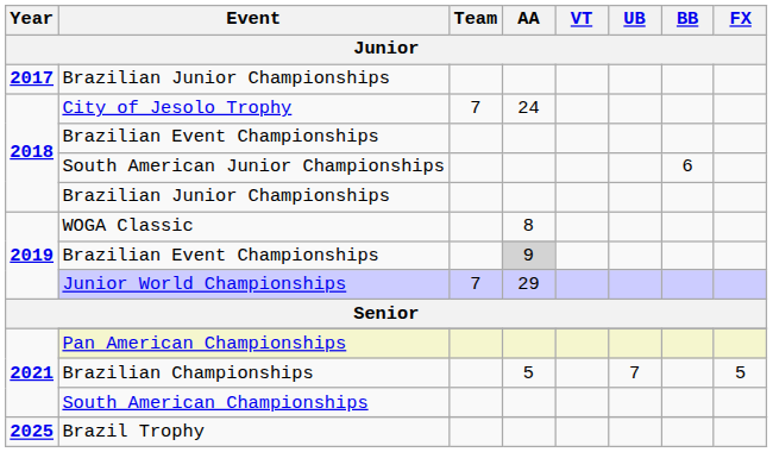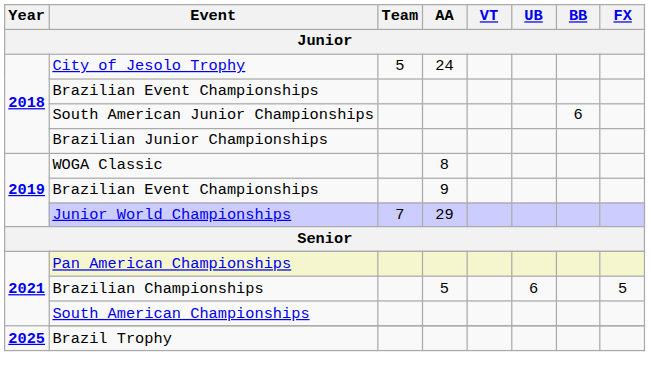 <table class="wikitable" style="text-align:center; font-size:95%;">
 <tr>
 <th align="center">Year</th>
 <th align="center">Event</th>
 <th style="width:30px;">Team</th>
 <th style="width:30px;">AA</th>
 <th style="width:30px;"><a href='#'>VT</a></th>
 <th style="width:30px;"><a href='#'>UB</a></th>
 <th style="width:30px;"><a href='#'>BB</a></th>
 <th style="width:30px;"><a href='#'>FX</a></th>
 </tr>
 <tr>
 <th colspan="8"><strong>Junior</strong></th>
 </tr>
 <tr>
-<td rowspan="1"><strong><a href='#'>2017</a></strong></td>
-<td align=left>Brazilian Junior Championships</td>
-<td></td>
-<td></td>
-<td></td>
-<td></td>
-<td></td>
-<td></td>
-</tr>
-<tr>
 <td rowspan="4"><strong><a href='#'>2018</a></strong></td>
 <td align=left><a href='#'>City of Jesolo Trophy</a></td>
-<td>7</td>
+<td>5</td>
 <td>24</td>
 <td></td>
 <td></td>
 <td></td>
 <td></td>
 </tr>
 <tr>
 <td align=left>Brazilian Event Championships</td>
 <td></td>
 <td></td>
 <td></td>
 <td></td>
 <td></td>
 <td></td>
 </tr>
 <tr>
 <td align=left>South American Junior Championships</td>
 <td></td>
 <td></td>
 <td></td>
 <td></td>
 <td>6</td>
 <td></td>
 </tr>
 <tr>
 <td align=left>Brazilian Junior Championships</td>
 <td></td>
 <td></td>
 <td></td>
 <td></td>
 <td></td>
 <td></td>
 </tr>
 <tr>
 <td rowspan="3"><strong><a href='#'>2019</a></strong></td>
 <td align=left>WOGA Classic</td>
 <td></td>
 <td>8</td>
 <td></td>
 <td></td>
 <td></td>
 <td></td>
 </tr>
 <tr>
 <td align=left>Brazilian Event Championships</td>
 <td></td>
-<td style="background: lightgrey;">9</td>
+<td>9</td>
 <td></td>
 <td></td>
 <td></td>
 <td></td>
 </tr>
 <tr bgcolor=#CCCCFF>
 <td align=left><a href='#'>Junior World Championships</a></td>
 <td>7</td>
 <td>29</td>
 <td></td>
 <td></td>
 <td></td>
 <td></td>
 </tr>
 <tr>
 <th colspan="8"><strong>Senior</strong></th>
 </tr>
 <tr>
 <td rowspan="4"><strong><a href='#'>2021</a></strong></td>
 </tr>
 <tr bgcolor=#F5F6CE>
 <td align=left><a href='#'>Pan American Championships</a></td>
 <td></td>
 <td></td>
 <td></td>
 <td></td>
 <td></td>
 <td></td>
 </tr>
 <tr>
 <td align=left>Brazilian Championships</td>
 <td></td>
 <td>5</td>
 <td></td>
-<td>7</td>
+<td>6</td>
 <td></td>
 <td>5</td>
 </tr>
 <tr>
 <td align=left><a href='#'>South American Championships</a></td>
 <td></td>
 <td></td>
 <td></td>
 <td></td>
 <td></td>
 <td></td>
 </tr>
 <tr>
 <td rowspan="4"><strong><a href='#'>2025</a></strong></td>
 </tr>
 <tr>
 <td align=left>Brazil Trophy</td>
 <td></td>
 <td></td>
 <td></td>
 <td></td>
 <td></td>
 <td></td>
 </tr>
 </table>
